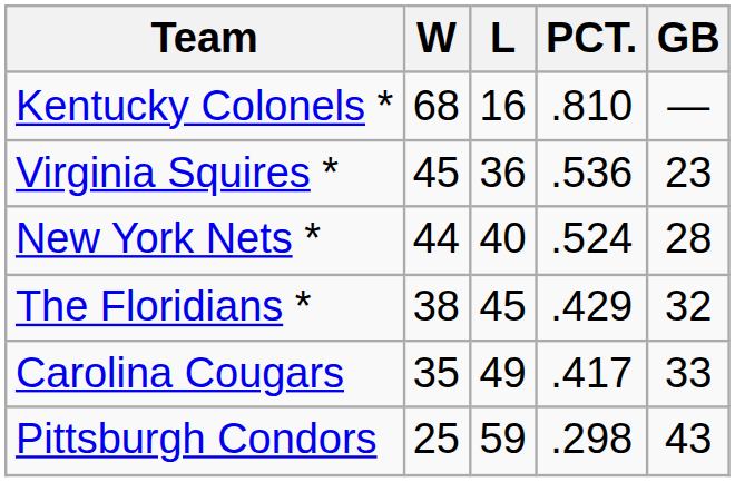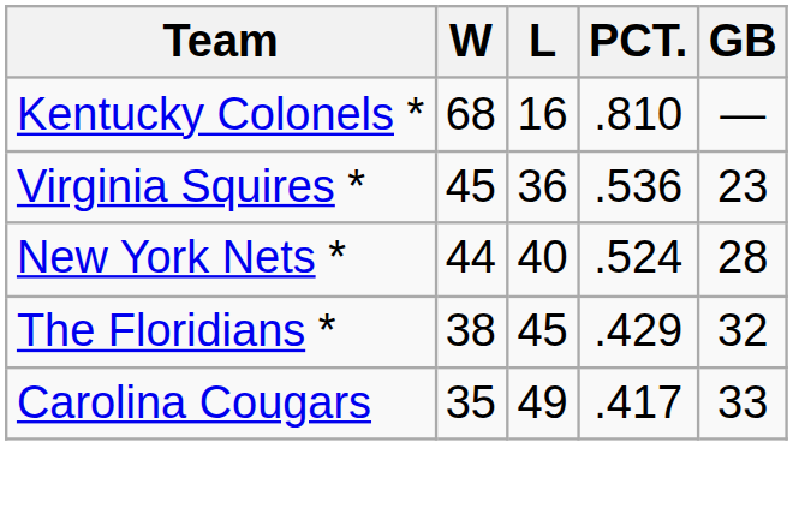 <table class="wikitable" style="text-align:center;">
 <tr>
 <th>Team</th>
 <th>W</th>
 <th>L</th>
 <th>PCT.</th>
 <th>GB</th>
 </tr>
 <tr>
 <td align="left"><a href='#'>Kentucky Colonels</a> *</td>
 <td>68</td>
 <td>16</td>
 <td>.810</td>
 <td>—</td>
 </tr>
 <tr>
 <td align="left"><a href='#'>Virginia Squires</a> *</td>
 <td>45</td>
 <td>36</td>
 <td>.536</td>
 <td>23</td>
 </tr>
 <tr>
 <td align="left"><a href='#'>New York Nets</a> *</td>
 <td>44</td>
 <td>40</td>
 <td>.524</td>
 <td>28</td>
 </tr>
 <tr>
 <td align="left"><a href='#'>The Floridians</a> *</td>
 <td>38</td>
 <td>45</td>
 <td>.429</td>
 <td>32</td>
 </tr>
 <tr>
 <td align="left"><a href='#'>Carolina Cougars</a></td>
 <td>35</td>
 <td>49</td>
 <td>.417</td>
 <td>33</td>
 </tr>
-<tr>
-<td align="left"><a href='#'>Pittsburgh Condors</a></td>
-<td>25</td>
-<td>59</td>
-<td>.298</td>
-<td>43</td>
-</tr>
 </table>
